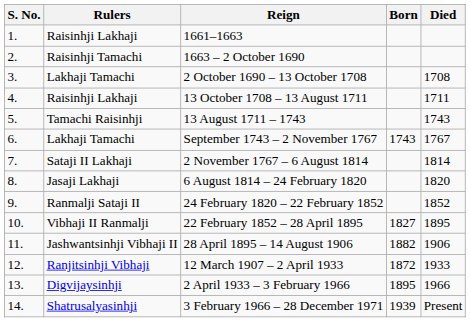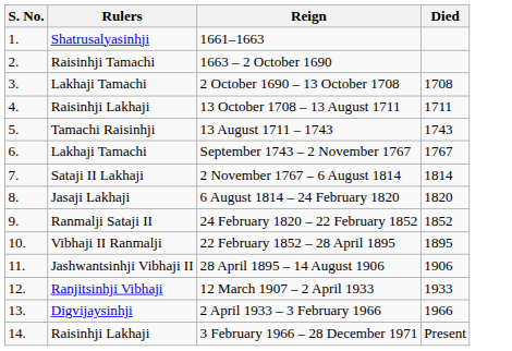 <table class="sortable wikitable">
 <tr>
 <th>S. No.</th>
 <th>Rulers</th>
 <th>Reign</th>
-<th>Born</th>
 <th>Died</th>
 </tr>
 <tr>
 <td>1.</td>
-<td>Raisinhji Lakhaji</td>
+<td><a href='#'>Shatrusalyasinhji</a></td>
 <td>1661–1663</td>
-<td></td>
 <td></td>
 </tr>
 <tr>
 <td>2.</td>
 <td>Raisinhji Tamachi</td>
 <td>1663 – 2 October 1690</td>
 <td></td>
-<td></td>
 </tr>
 <tr>
 <td>3.</td>
 <td>Lakhaji Tamachi</td>
 <td>2 October 1690 – 13 October 1708</td>
-<td></td>
 <td>1708</td>
 </tr>
 <tr>
 <td>4.</td>
 <td>Raisinhji Lakhaji</td>
 <td>13 October 1708 – 13 August 1711</td>
-<td></td>
 <td>1711</td>
 </tr>
 <tr>
 <td>5.</td>
 <td>Tamachi Raisinhji</td>
 <td>13 August 1711 – 1743</td>
-<td></td>
 <td>1743</td>
 </tr>
 <tr>
 <td>6.</td>
 <td>Lakhaji Tamachi</td>
 <td>September 1743 – 2 November 1767</td>
-<td>1743</td>
 <td>1767</td>
 </tr>
 <tr>
 <td>7.</td>
 <td>Sataji II Lakhaji</td>
 <td>2 November 1767 – 6 August 1814</td>
-<td></td>
 <td>1814</td>
 </tr>
 <tr>
 <td>8.</td>
 <td>Jasaji Lakhaji</td>
 <td>6 August 1814 – 24 February 1820</td>
-<td></td>
 <td>1820</td>
 </tr>
 <tr>
 <td>9.</td>
 <td>Ranmalji Sataji II</td>
 <td>24 February 1820 – 22 February 1852</td>
-<td></td>
 <td>1852</td>
 </tr>
 <tr>
 <td>10.</td>
 <td>Vibhaji II Ranmalji</td>
 <td>22 February 1852 – 28 April 1895</td>
-<td>1827</td>
 <td>1895</td>
 </tr>
 <tr>
 <td>11.</td>
 <td>Jashwantsinhji Vibhaji II</td>
 <td>28 April 1895 – 14 August 1906</td>
-<td>1882</td>
 <td>1906</td>
 </tr>
 <tr>
 <td>12.</td>
 <td><a href='#'>Ranjitsinhji Vibhaji</a></td>
 <td>12 March 1907 – 2 April 1933</td>
-<td>1872</td>
 <td>1933</td>
 </tr>
 <tr>
 <td>13.</td>
 <td><a href='#'>Digvijaysinhji</a></td>
 <td>2 April 1933 – 3 February 1966</td>
-<td>1895</td>
 <td>1966</td>
 </tr>
 <tr>
 <td>14.</td>
-<td><a href='#'>Shatrusalyasinhji</a></td>
+<td>Raisinhji Lakhaji</td>
 <td>3 February 1966 – 28 December 1971</td>
-<td>1939</td>
 <td>Present</td>
 </tr>
 </table>
